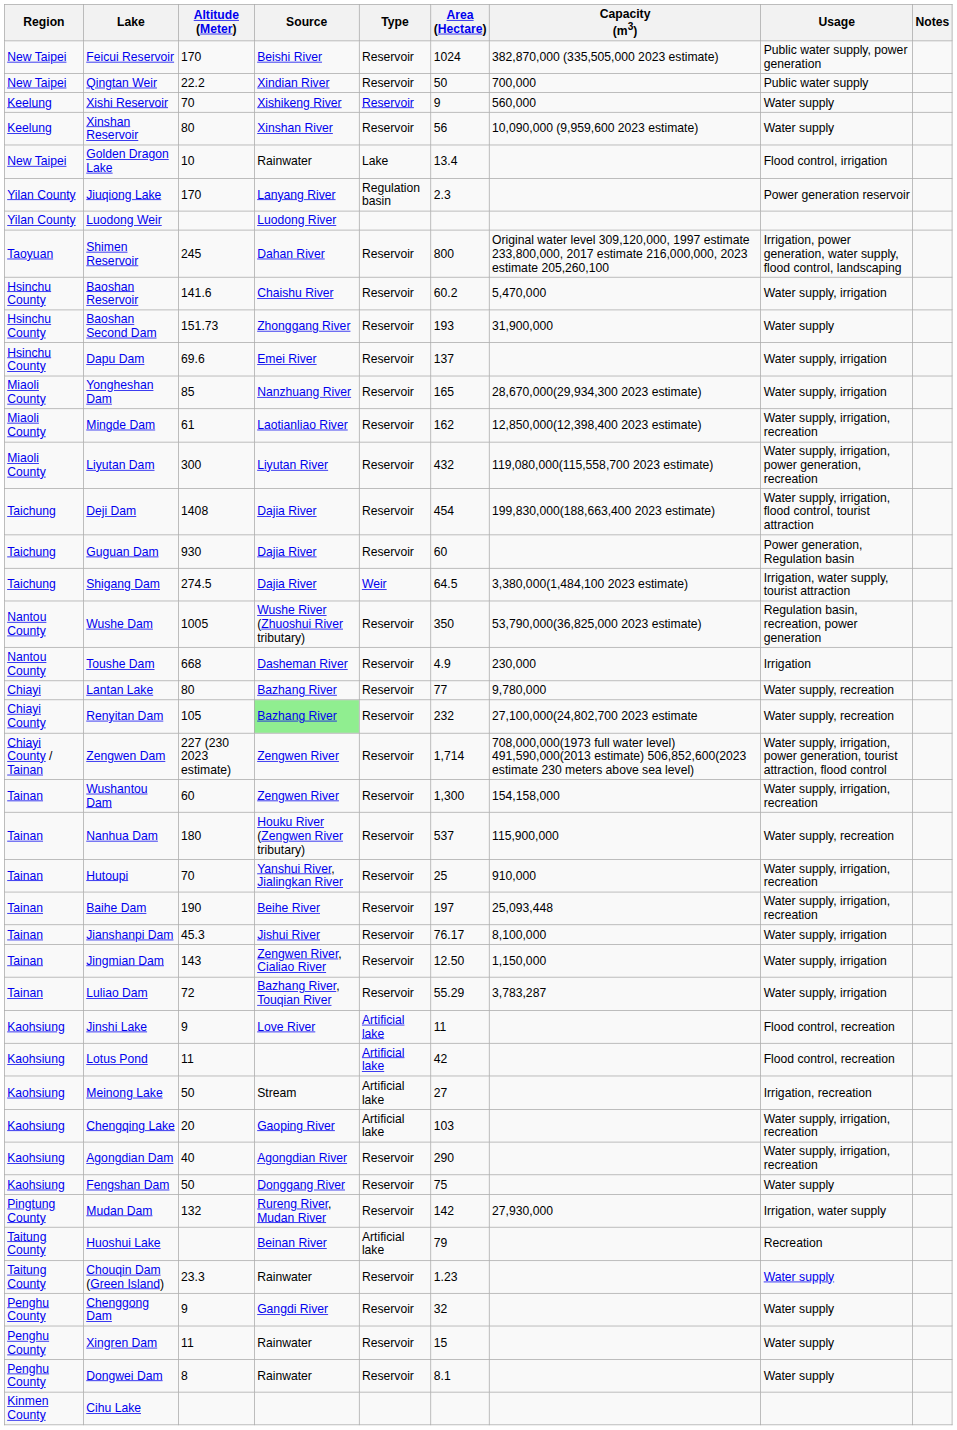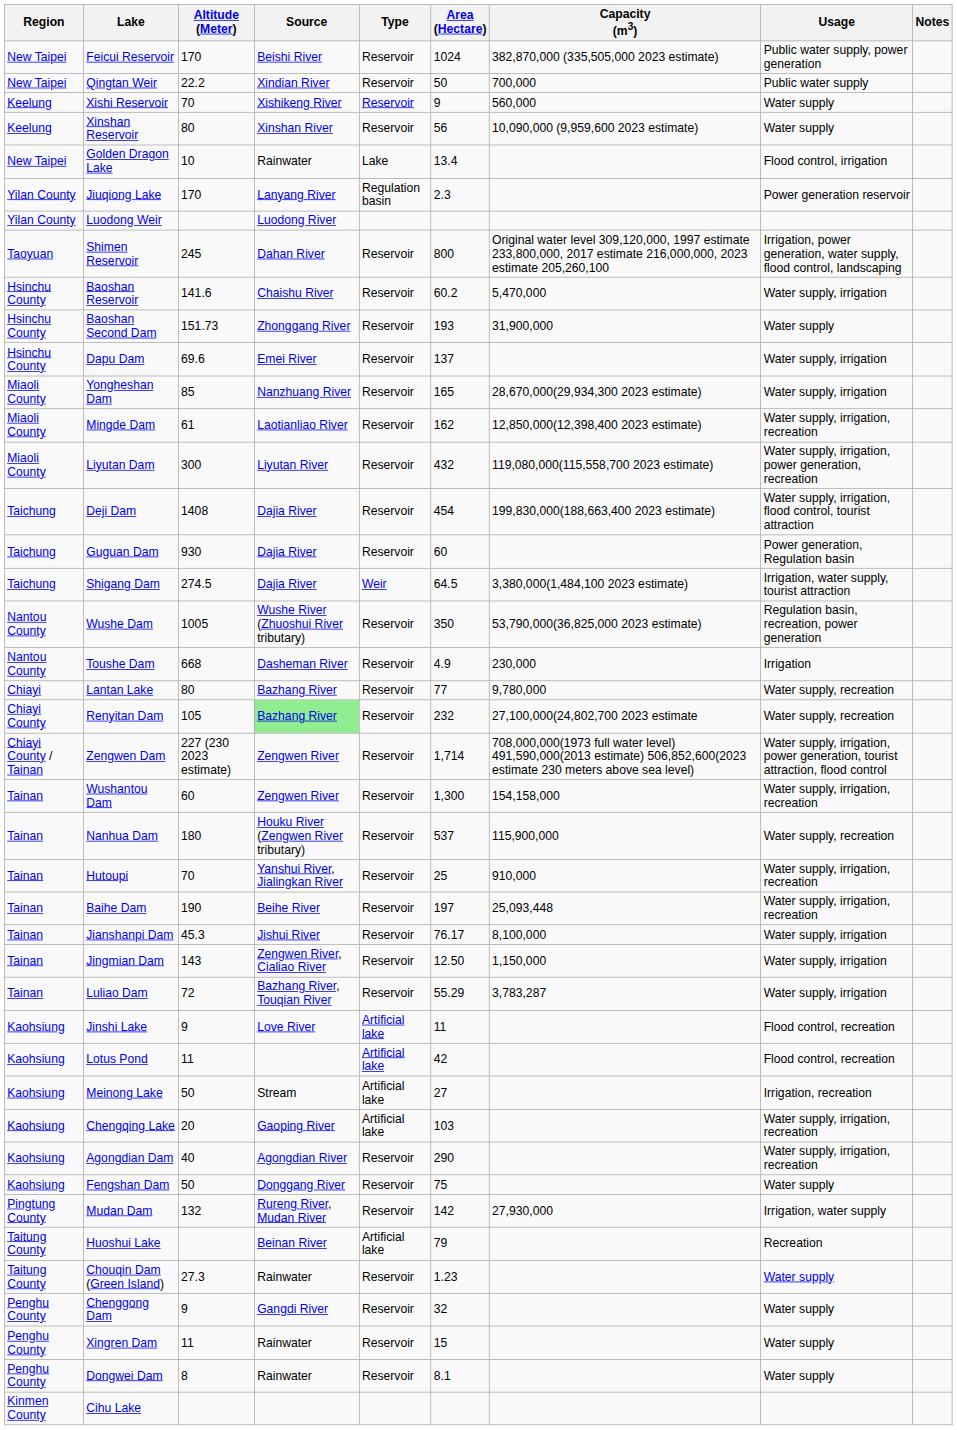 <table class="wikitable sortable">
 <tr bgcolor="#ececec">
 <th>Region</th>
 <th>Lake</th>
 <th><a href='#'>Altitude</a><br>(<a href='#'>Meter</a>)</th>
 <th>Source</th>
 <th>Type</th>
 <th><a href='#'>Area</a><br>(<a href='#'>Hectare</a>)</th>
 <th>Capacity<br>(m<sup>3</sup>)</th>
 <th>Usage</th>
 <th>Notes</th>
 </tr>
 <tr>
 <td><a href='#'>New Taipei</a></td>
 <td><a href='#'>Feicui Reservoir</a></td>
 <td>170</td>
 <td><a href='#'>Beishi River</a></td>
 <td>Reservoir</td>
 <td>1024</td>
 <td>382,870,000 (335,505,000 2023 estimate)</td>
 <td>Public water supply, power generation</td>
 <td></td>
 </tr>
 <tr>
 <td><a href='#'>New Taipei</a></td>
 <td><a href='#'>Qingtan Weir</a></td>
 <td>22.2</td>
 <td><a href='#'>Xindian River</a></td>
 <td>Reservoir</td>
 <td>50</td>
 <td>700,000</td>
 <td>Public water supply</td>
 <td></td>
 </tr>
 <tr>
 <td><a href='#'>Keelung</a></td>
 <td><a href='#'>Xishi Reservoir</a></td>
 <td>70</td>
 <td><a href='#'>Xishikeng River</a></td>
 <td><a href='#'>Reservoir</a></td>
 <td>9</td>
 <td>560,000</td>
 <td>Water supply</td>
 <td></td>
 </tr>
 <tr>
 <td><a href='#'>Keelung</a></td>
 <td><a href='#'>Xinshan Reservoir</a></td>
 <td>80</td>
 <td><a href='#'>Xinshan River</a></td>
 <td>Reservoir</td>
 <td>56</td>
 <td>10,090,000 (9,959,600 2023 estimate)</td>
 <td>Water supply</td>
 <td></td>
 </tr>
 <tr>
 <td><a href='#'>New Taipei</a></td>
 <td><a href='#'>Golden Dragon Lake</a></td>
 <td>10</td>
 <td>Rainwater</td>
 <td>Lake</td>
 <td>13.4</td>
 <td></td>
 <td>Flood control, irrigation</td>
 <td></td>
 </tr>
 <tr>
 <td><a href='#'>Yilan County</a></td>
 <td><a href='#'>Jiuqiong Lake</a></td>
 <td>170</td>
 <td><a href='#'>Lanyang River</a></td>
 <td>Regulation basin</td>
 <td>2.3</td>
 <td></td>
 <td>Power generation reservoir</td>
 <td></td>
 </tr>
 <tr>
 <td><a href='#'>Yilan County</a></td>
 <td><a href='#'>Luodong Weir</a></td>
 <td></td>
 <td><a href='#'>Luodong River</a></td>
 <td></td>
 <td></td>
 <td></td>
 <td></td>
 <td></td>
 </tr>
 <tr>
 <td><a href='#'>Taoyuan</a></td>
 <td><a href='#'>Shimen Reservoir</a></td>
 <td>245</td>
 <td><a href='#'>Dahan River</a></td>
 <td>Reservoir</td>
 <td>800</td>
 <td>Original water level 309,120,000, 1997 estimate 233,800,000, 2017 estimate 216,000,000, 2023 estimate 205,260,100</td>
 <td>Irrigation, power generation, water supply, flood control, landscaping</td>
 <td></td>
 </tr>
 <tr>
 <td><a href='#'>Hsinchu County</a></td>
 <td><a href='#'>Baoshan Reservoir</a></td>
 <td>141.6</td>
 <td><a href='#'>Chaishu River</a></td>
 <td>Reservoir</td>
 <td>60.2</td>
 <td>5,470,000</td>
 <td>Water supply, irrigation</td>
 <td></td>
 </tr>
 <tr>
 <td><a href='#'>Hsinchu County</a></td>
 <td><a href='#'>Baoshan Second Dam</a></td>
 <td>151.73</td>
 <td><a href='#'>Zhonggang River</a></td>
 <td>Reservoir</td>
 <td>193</td>
 <td>31,900,000</td>
 <td>Water supply</td>
 <td></td>
 </tr>
 <tr>
 <td><a href='#'>Hsinchu County</a></td>
 <td><a href='#'>Dapu Dam</a></td>
 <td>69.6</td>
 <td><a href='#'>Emei River</a></td>
 <td>Reservoir</td>
 <td>137</td>
 <td></td>
 <td>Water supply, irrigation</td>
 <td></td>
 </tr>
 <tr>
 <td><a href='#'>Miaoli County</a></td>
 <td><a href='#'>Yongheshan Dam</a></td>
 <td>85</td>
 <td><a href='#'>Nanzhuang River</a></td>
 <td>Reservoir</td>
 <td>165</td>
 <td>28,670,000(29,934,300 2023 estimate)</td>
 <td>Water supply, irrigation</td>
 <td></td>
 </tr>
 <tr>
 <td><a href='#'>Miaoli County</a></td>
 <td><a href='#'>Mingde Dam</a></td>
 <td>61</td>
 <td><a href='#'>Laotianliao River</a></td>
 <td>Reservoir</td>
 <td>162</td>
 <td>12,850,000(12,398,400 2023 estimate)</td>
 <td>Water supply, irrigation, recreation</td>
 <td></td>
 </tr>
 <tr>
 <td><a href='#'>Miaoli County</a></td>
 <td><a href='#'>Liyutan Dam</a></td>
 <td>300</td>
 <td><a href='#'>Liyutan River</a></td>
 <td>Reservoir</td>
 <td>432</td>
 <td>119,080,000(115,558,700 2023 estimate)</td>
 <td>Water supply, irrigation, power generation, recreation</td>
 <td></td>
 </tr>
 <tr>
 <td><a href='#'>Taichung</a></td>
 <td><a href='#'>Deji Dam</a></td>
 <td>1408</td>
 <td><a href='#'>Dajia River</a></td>
 <td>Reservoir</td>
 <td>454</td>
 <td>199,830,000(188,663,400 2023 estimate)</td>
 <td>Water supply, irrigation, flood control, tourist attraction</td>
 <td></td>
 </tr>
 <tr>
 <td><a href='#'>Taichung</a></td>
 <td><a href='#'>Guguan Dam</a></td>
 <td>930</td>
 <td><a href='#'>Dajia River</a></td>
 <td>Reservoir</td>
 <td>60</td>
 <td></td>
 <td>Power generation, Regulation basin</td>
 <td></td>
 </tr>
 <tr>
 <td><a href='#'>Taichung</a></td>
 <td><a href='#'>Shigang Dam</a></td>
 <td>274.5</td>
 <td><a href='#'>Dajia River</a></td>
 <td><a href='#'>Weir</a></td>
 <td>64.5</td>
 <td>3,380,000(1,484,100 2023 estimate)</td>
 <td>Irrigation, water supply, tourist attraction</td>
 <td></td>
 </tr>
 <tr>
 <td><a href='#'>Nantou County</a></td>
 <td><a href='#'>Wushe Dam</a></td>
 <td>1005</td>
 <td><a href='#'>Wushe River</a> (<a href='#'>Zhuoshui River</a> tributary)</td>
 <td>Reservoir</td>
 <td>350</td>
 <td>53,790,000(36,825,000 2023 estimate)</td>
 <td>Regulation basin, recreation, power generation</td>
 <td></td>
 </tr>
 <tr>
 <td><a href='#'>Nantou County</a></td>
 <td><a href='#'>Toushe Dam</a></td>
 <td>668</td>
 <td><a href='#'>Dasheman River</a></td>
 <td>Reservoir</td>
 <td>4.9</td>
 <td>230,000</td>
 <td>Irrigation</td>
 <td></td>
 </tr>
 <tr>
 <td><a href='#'>Chiayi</a></td>
 <td><a href='#'>Lantan Lake</a></td>
 <td>80</td>
 <td><a href='#'>Bazhang River</a></td>
 <td>Reservoir</td>
 <td>77</td>
 <td>9,780,000</td>
 <td>Water supply, recreation</td>
 <td></td>
 </tr>
 <tr>
 <td><a href='#'>Chiayi County</a></td>
 <td><a href='#'>Renyitan Dam</a></td>
 <td>105</td>
 <td style="background: lightgreen;"><a href='#'>Bazhang River</a></td>
 <td>Reservoir</td>
 <td>232</td>
 <td>27,100,000(24,802,700 2023 estimate</td>
 <td>Water supply, recreation</td>
 <td></td>
 </tr>
 <tr>
 <td><a href='#'>Chiayi County</a> / <a href='#'>Tainan</a></td>
 <td><a href='#'>Zengwen Dam</a></td>
 <td>227 (230 2023 estimate)</td>
 <td><a href='#'>Zengwen River</a></td>
 <td>Reservoir</td>
 <td>1,714</td>
 <td>708,000,000(1973 full water level) 491,590,000(2013 estimate) 506,852,600(2023 estimate 230 meters above sea level)</td>
 <td>Water supply, irrigation, power generation, tourist attraction, flood control</td>
 <td></td>
 </tr>
 <tr>
 <td><a href='#'>Tainan</a></td>
 <td><a href='#'>Wushantou Dam</a></td>
 <td>60</td>
 <td><a href='#'>Zengwen River</a></td>
 <td>Reservoir</td>
 <td>1,300</td>
 <td>154,158,000</td>
 <td>Water supply, irrigation, recreation</td>
 <td></td>
 </tr>
 <tr>
 <td><a href='#'>Tainan</a></td>
 <td><a href='#'>Nanhua Dam</a></td>
 <td>180</td>
 <td><a href='#'>Houku River</a> (<a href='#'>Zengwen River</a> tributary)</td>
 <td>Reservoir</td>
 <td>537</td>
 <td>115,900,000</td>
 <td>Water supply, recreation</td>
 <td></td>
 </tr>
 <tr>
 <td><a href='#'>Tainan</a></td>
 <td><a href='#'>Hutoupi</a></td>
 <td>70</td>
 <td><a href='#'>Yanshui River</a>, <a href='#'>Jialingkan River</a></td>
 <td>Reservoir</td>
 <td>25</td>
 <td>910,000</td>
 <td>Water supply, irrigation, recreation</td>
 <td></td>
 </tr>
 <tr>
 <td><a href='#'>Tainan</a></td>
 <td><a href='#'>Baihe Dam</a></td>
 <td>190</td>
 <td><a href='#'>Beihe River</a></td>
 <td>Reservoir</td>
 <td>197</td>
 <td>25,093,448</td>
 <td>Water supply, irrigation, recreation</td>
 <td></td>
 </tr>
 <tr>
 <td><a href='#'>Tainan</a></td>
 <td><a href='#'>Jianshanpi Dam</a></td>
 <td>45.3</td>
 <td><a href='#'>Jishui River</a></td>
 <td>Reservoir</td>
 <td>76.17</td>
 <td>8,100,000</td>
 <td>Water supply, irrigation</td>
 <td></td>
 </tr>
 <tr>
 <td><a href='#'>Tainan</a></td>
 <td><a href='#'>Jingmian Dam</a></td>
 <td>143</td>
 <td><a href='#'>Zengwen River</a>, <a href='#'>Cialiao River</a></td>
 <td>Reservoir</td>
 <td>12.50</td>
 <td>1,150,000</td>
 <td>Water supply, irrigation</td>
 <td></td>
 </tr>
 <tr>
 <td><a href='#'>Tainan</a></td>
 <td><a href='#'>Luliao Dam</a></td>
 <td>72</td>
 <td><a href='#'>Bazhang River</a>, <a href='#'>Touqian River</a></td>
 <td>Reservoir</td>
 <td>55.29</td>
 <td>3,783,287</td>
 <td>Water supply, irrigation</td>
 <td></td>
 </tr>
 <tr>
 <td><a href='#'>Kaohsiung</a></td>
 <td><a href='#'>Jinshi Lake</a></td>
 <td>9</td>
 <td><a href='#'>Love River</a></td>
 <td><a href='#'>Artificial lake</a></td>
 <td>11</td>
 <td></td>
 <td>Flood control, recreation</td>
 <td></td>
 </tr>
 <tr>
 <td><a href='#'>Kaohsiung</a></td>
 <td><a href='#'>Lotus Pond</a></td>
 <td>11</td>
 <td></td>
 <td><a href='#'>Artificial lake</a></td>
 <td>42</td>
 <td></td>
 <td>Flood control, recreation</td>
 <td></td>
 </tr>
 <tr>
 <td><a href='#'>Kaohsiung</a></td>
 <td><a href='#'>Meinong Lake</a></td>
 <td>50</td>
 <td>Stream</td>
 <td>Artificial lake</td>
 <td>27</td>
 <td></td>
 <td>Irrigation, recreation</td>
 <td></td>
 </tr>
 <tr>
 <td><a href='#'>Kaohsiung</a></td>
 <td><a href='#'>Chengqing Lake</a></td>
 <td>20</td>
 <td><a href='#'>Gaoping River</a></td>
 <td>Artificial lake</td>
 <td>103</td>
 <td></td>
 <td>Water supply, irrigation, recreation</td>
 <td></td>
 </tr>
 <tr>
 <td><a href='#'>Kaohsiung</a></td>
 <td><a href='#'>Agongdian Dam</a></td>
 <td>40</td>
 <td><a href='#'>Agongdian River</a></td>
 <td>Reservoir</td>
 <td>290</td>
 <td></td>
 <td>Water supply, irrigation, recreation</td>
 <td></td>
 </tr>
 <tr>
 <td><a href='#'>Kaohsiung</a></td>
 <td><a href='#'>Fengshan Dam</a></td>
 <td>50</td>
 <td><a href='#'>Donggang River</a></td>
 <td>Reservoir</td>
 <td>75</td>
 <td></td>
 <td>Water supply</td>
 <td></td>
 </tr>
 <tr>
 <td><a href='#'>Pingtung County</a></td>
 <td><a href='#'>Mudan Dam</a></td>
 <td>132</td>
 <td><a href='#'>Rureng River</a>, <a href='#'>Mudan River</a></td>
 <td>Reservoir</td>
 <td>142</td>
 <td>27,930,000</td>
 <td>Irrigation, water supply</td>
 <td></td>
 </tr>
 <tr>
 <td><a href='#'>Taitung County</a></td>
 <td><a href='#'>Huoshui Lake</a></td>
 <td></td>
 <td><a href='#'>Beinan River</a></td>
 <td>Artificial lake</td>
 <td>79</td>
 <td></td>
 <td>Recreation</td>
 <td></td>
 </tr>
 <tr>
 <td><a href='#'>Taitung County</a></td>
 <td><a href='#'>Chouqin Dam</a> (<a href='#'>Green Island</a>)</td>
-<td>23.3</td>
+<td>27.3</td>
 <td>Rainwater</td>
 <td>Reservoir</td>
 <td>1.23</td>
 <td></td>
 <td><a href='#'>Water supply</a></td>
 <td></td>
 </tr>
 <tr>
 <td><a href='#'>Penghu County</a></td>
 <td><a href='#'>Chenggong Dam</a></td>
 <td>9</td>
 <td><a href='#'>Gangdi River</a></td>
 <td>Reservoir</td>
 <td>32</td>
 <td></td>
 <td>Water supply</td>
 <td></td>
 </tr>
 <tr>
 <td><a href='#'>Penghu County</a></td>
 <td><a href='#'>Xingren Dam</a></td>
 <td>11</td>
 <td>Rainwater</td>
 <td>Reservoir</td>
 <td>15</td>
 <td></td>
 <td>Water supply</td>
 <td></td>
 </tr>
 <tr>
 <td><a href='#'>Penghu County</a></td>
 <td><a href='#'>Dongwei Dam</a></td>
 <td>8</td>
 <td>Rainwater</td>
 <td>Reservoir</td>
 <td>8.1</td>
 <td></td>
 <td>Water supply</td>
 <td></td>
 </tr>
 <tr>
 <td><a href='#'>Kinmen County</a></td>
 <td><a href='#'>Cihu Lake</a></td>
 <td></td>
 <td></td>
 <td></td>
 <td></td>
 <td></td>
 <td></td>
 <td></td>
 </tr>
 </table>
